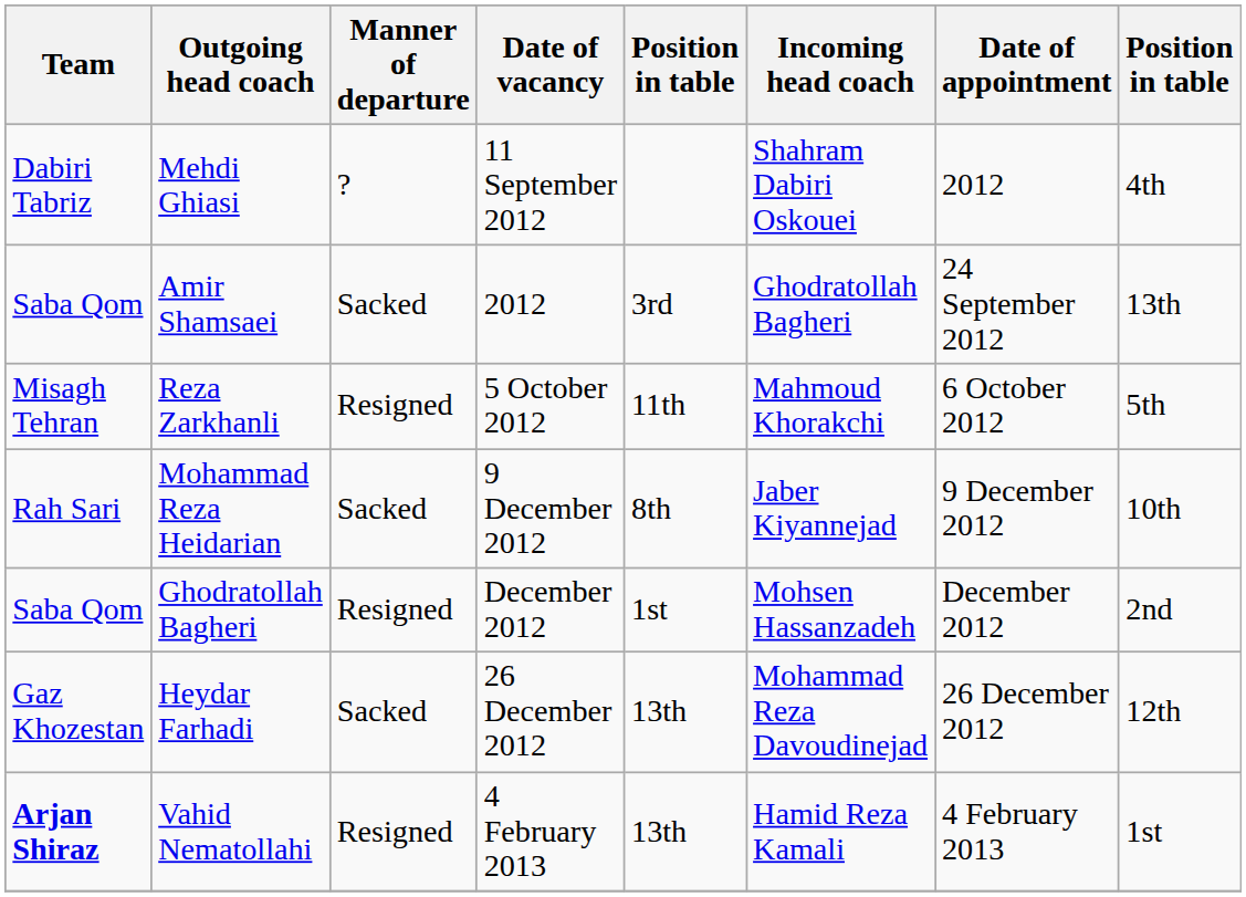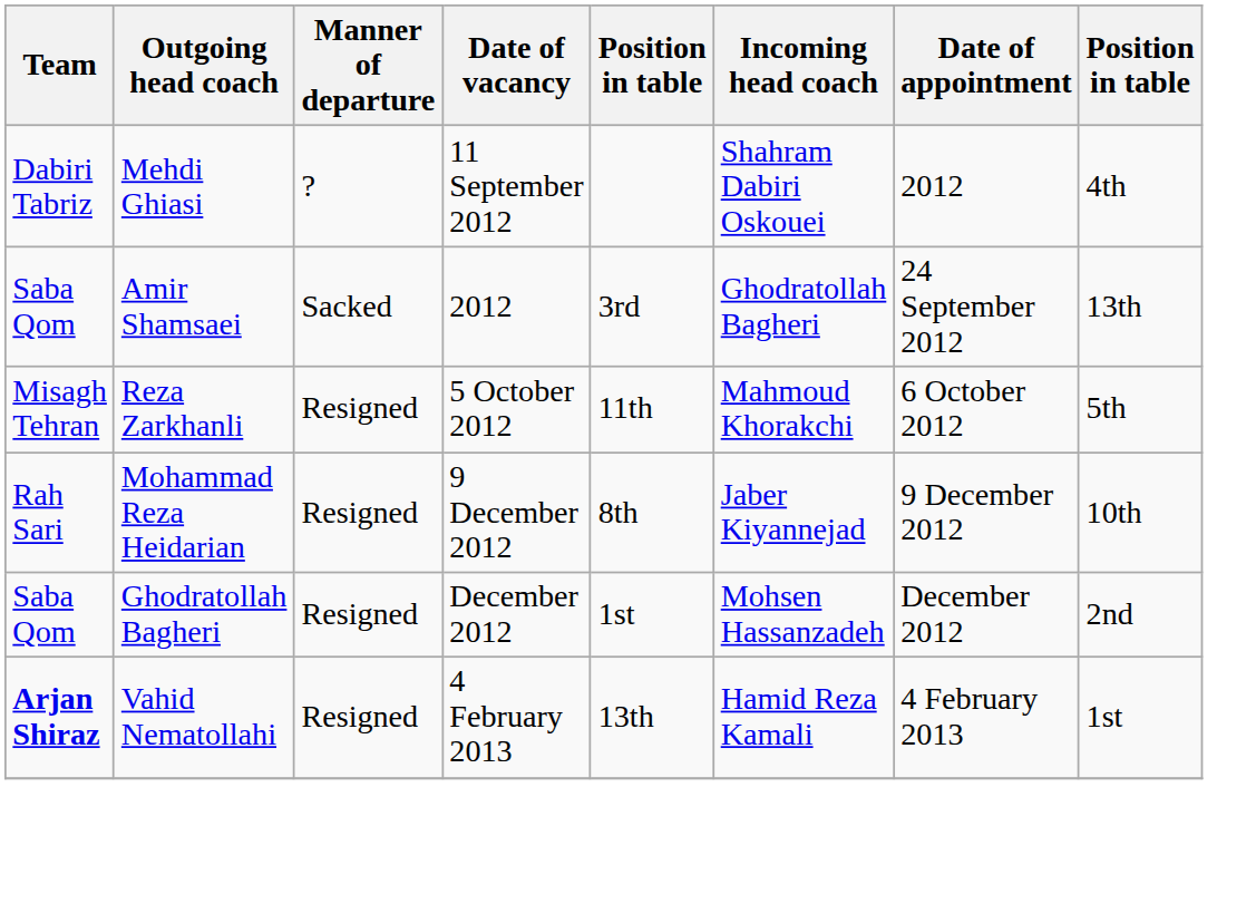 <table class="wikitable sortable">
 <tr>
 <th>Team</th>
 <th>Outgoing head coach</th>
 <th>Manner of departure</th>
 <th>Date of vacancy</th>
 <th>Position in table</th>
 <th>Incoming head coach</th>
 <th>Date of appointment</th>
 <th>Position in table</th>
 </tr>
 <tr>
 <td><a href='#'>Dabiri Tabriz</a></td>
 <td> <a href='#'>Mehdi Ghiasi</a></td>
 <td>?</td>
 <td>11 September 2012</td>
 <td></td>
 <td> <a href='#'>Shahram Dabiri Oskouei</a></td>
 <td>2012</td>
 <td>4th</td>
 </tr>
 <tr>
 <td><a href='#'>Saba Qom</a></td>
 <td> <a href='#'>Amir Shamsaei</a></td>
 <td>Sacked</td>
 <td>2012</td>
 <td>3rd</td>
 <td> <a href='#'>Ghodratollah Bagheri</a></td>
 <td>24 September 2012</td>
 <td>13th</td>
 </tr>
 <tr>
 <td><a href='#'>Misagh Tehran</a></td>
 <td> <a href='#'>Reza Zarkhanli</a></td>
 <td>Resigned</td>
 <td>5 October 2012</td>
 <td>11th</td>
 <td> <a href='#'>Mahmoud Khorakchi</a></td>
 <td>6 October 2012</td>
 <td>5th</td>
 </tr>
 <tr>
 <td><a href='#'>Rah Sari</a></td>
 <td> <a href='#'>Mohammad Reza Heidarian</a></td>
-<td>Sacked</td>
+<td>Resigned</td>
 <td>9 December 2012</td>
 <td>8th</td>
 <td> <a href='#'>Jaber Kiyannejad</a></td>
 <td>9 December 2012</td>
 <td>10th</td>
 </tr>
 <tr>
 <td><a href='#'>Saba Qom</a></td>
 <td> <a href='#'>Ghodratollah Bagheri</a></td>
 <td>Resigned</td>
 <td>December 2012</td>
 <td>1st</td>
 <td> <a href='#'>Mohsen Hassanzadeh</a></td>
 <td>December 2012</td>
 <td>2nd</td>
 </tr>
 <tr>
-<td><a href='#'>Gaz Khozestan</a></td>
-<td> <a href='#'>Heydar Farhadi</a></td>
-<td>Sacked</td>
-<td>26 December 2012</td>
-<td>13th</td>
-<td> <a href='#'>Mohammad Reza Davoudinejad</a></td>
-<td>26 December 2012</td>
-<td>12th</td>
-</tr>
-<tr>
 <td><strong><a href='#'>Arjan Shiraz</a></strong></td>
 <td> <a href='#'>Vahid Nematollahi</a></td>
 <td>Resigned</td>
 <td>4 February 2013</td>
 <td>13th</td>
 <td> <a href='#'>Hamid Reza Kamali</a></td>
 <td>4 February 2013</td>
 <td>1st</td>
 </tr>
 <tr>
 </tr>
 </table>
